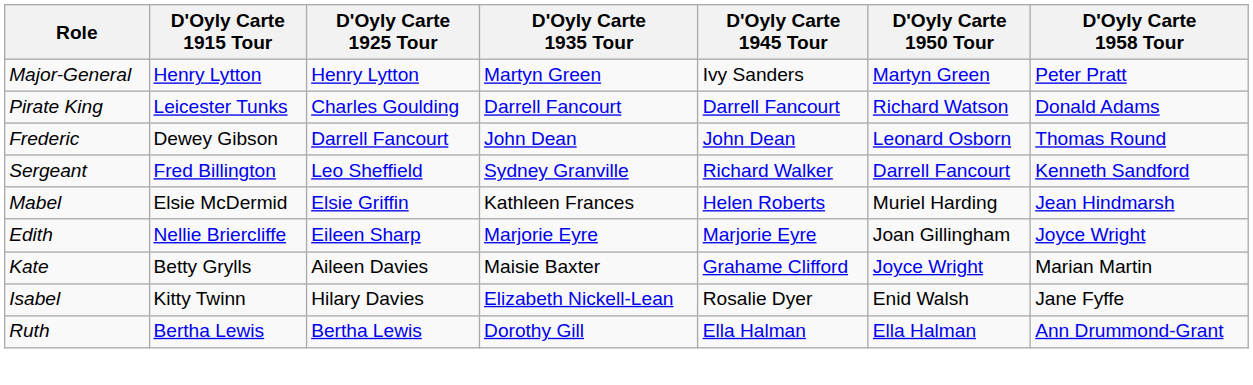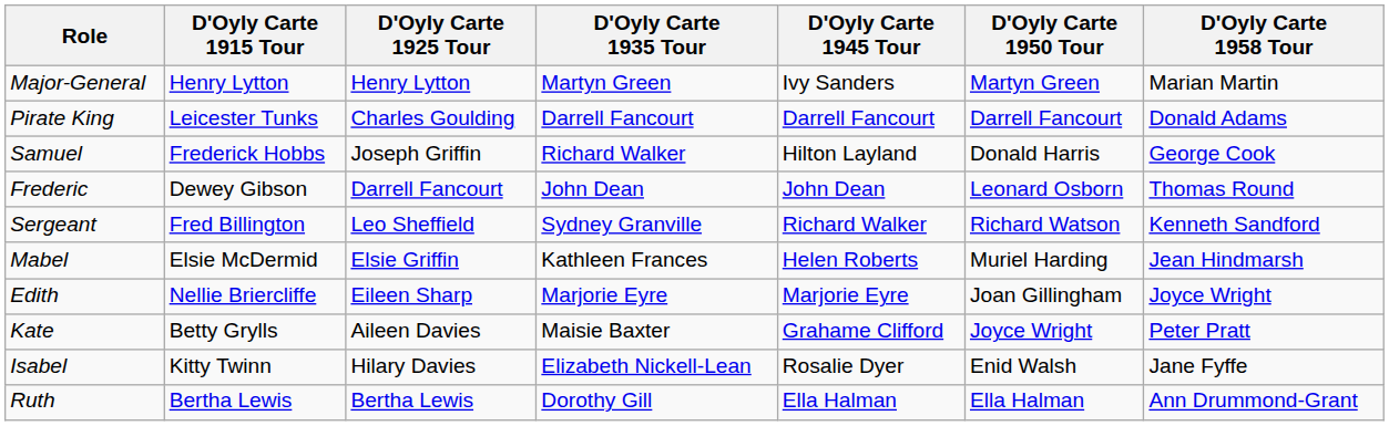 <table class="wikitable" style="width: 65em; font-size: 90%; line-height: 1.2">
 <tr>
 <th>Role</th>
 <th>D'Oyly Carte<br>1915 Tour</th>
 <th>D'Oyly Carte<br>1925 Tour</th>
 <th>D'Oyly Carte<br>1935 Tour</th>
 <th>D'Oyly Carte<br>1945 Tour</th>
 <th>D'Oyly Carte<br>1950 Tour</th>
 <th>D'Oyly Carte<br>1958 Tour</th>
 </tr>
 <tr>
 <td><em>Major-General</em></td>
 <td><a href='#'>Henry Lytton</a></td>
 <td><a href='#'>Henry Lytton</a></td>
 <td><a href='#'>Martyn Green</a></td>
 <td>Ivy Sanders</td>
 <td><a href='#'>Martyn Green</a></td>
-<td><a href='#'>Peter Pratt</a></td>
+<td>Marian Martin</td>
 </tr>
 <tr>
 <td><em>Pirate King</em></td>
 <td><a href='#'>Leicester Tunks</a></td>
 <td><a href='#'>Charles Goulding</a></td>
 <td><a href='#'>Darrell Fancourt</a></td>
 <td><a href='#'>Darrell Fancourt</a></td>
-<td><a href='#'>Richard Watson</a></td>
+<td><a href='#'>Darrell Fancourt</a></td>
 <td><a href='#'>Donald Adams</a></td>
+</tr>
+<tr>
+<td><em>Samuel</em></td>
+<td><a href='#'>Frederick Hobbs</a></td>
+<td>Joseph Griffin</td>
+<td><a href='#'>Richard Walker</a></td>
+<td>Hilton Layland</td>
+<td>Donald Harris</td>
+<td><a href='#'>George Cook</a></td>
 </tr>
 <tr>
 <td><em>Frederic</em></td>
 <td>Dewey Gibson</td>
 <td><a href='#'>Darrell Fancourt</a></td>
 <td><a href='#'>John Dean</a></td>
 <td><a href='#'>John Dean</a></td>
 <td><a href='#'>Leonard Osborn</a></td>
 <td><a href='#'>Thomas Round</a></td>
 </tr>
 <tr>
 <td><em>Sergeant</em></td>
 <td><a href='#'>Fred Billington</a></td>
 <td><a href='#'>Leo Sheffield</a></td>
 <td><a href='#'>Sydney Granville</a></td>
 <td><a href='#'>Richard Walker</a></td>
-<td><a href='#'>Darrell Fancourt</a></td>
+<td><a href='#'>Richard Watson</a></td>
 <td><a href='#'>Kenneth Sandford</a></td>
 </tr>
 <tr>
 <td><em>Mabel</em></td>
 <td>Elsie McDermid</td>
 <td><a href='#'>Elsie Griffin</a></td>
 <td>Kathleen Frances</td>
 <td><a href='#'>Helen Roberts</a></td>
 <td>Muriel Harding</td>
 <td><a href='#'>Jean Hindmarsh</a></td>
 </tr>
 <tr>
 <td><em>Edith</em></td>
 <td><a href='#'>Nellie Briercliffe</a></td>
 <td><a href='#'>Eileen Sharp</a></td>
 <td><a href='#'>Marjorie Eyre</a></td>
 <td><a href='#'>Marjorie Eyre</a></td>
 <td>Joan Gillingham</td>
 <td><a href='#'>Joyce Wright</a></td>
 </tr>
 <tr>
 <td><em>Kate</em></td>
 <td>Betty Grylls</td>
 <td>Aileen Davies</td>
 <td>Maisie Baxter</td>
 <td><a href='#'>Grahame Clifford</a></td>
 <td><a href='#'>Joyce Wright</a></td>
-<td>Marian Martin</td>
+<td><a href='#'>Peter Pratt</a></td>
 </tr>
 <tr>
 <td><em>Isabel</em></td>
 <td>Kitty Twinn</td>
 <td>Hilary Davies</td>
 <td><a href='#'>Elizabeth Nickell-Lean</a></td>
 <td>Rosalie Dyer</td>
 <td>Enid Walsh</td>
 <td>Jane Fyffe</td>
 </tr>
 <tr>
 <td><em>Ruth</em></td>
 <td><a href='#'>Bertha Lewis</a></td>
 <td><a href='#'>Bertha Lewis</a></td>
 <td><a href='#'>Dorothy Gill</a></td>
 <td><a href='#'>Ella Halman</a></td>
 <td><a href='#'>Ella Halman</a></td>
 <td><a href='#'>Ann Drummond-Grant</a></td>
 </tr>
 </table>
